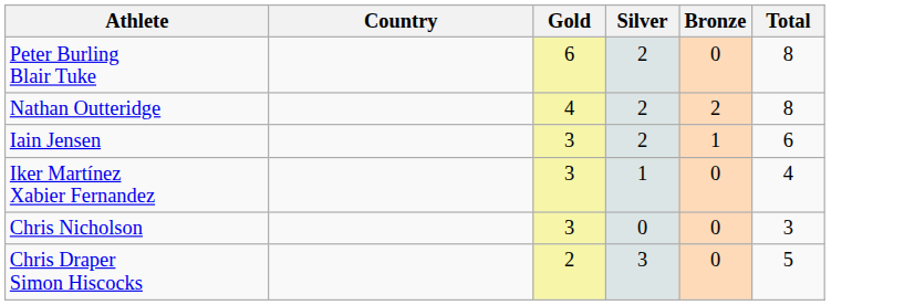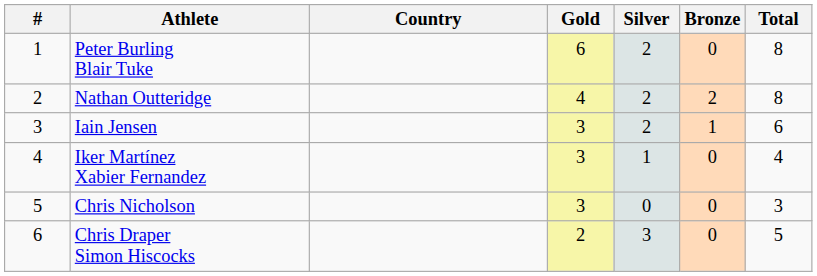 <table class="wikitable">
 <tr>
+<th width=50>#</th>
 <th width=200>Athlete</th>
 <th width=200>Country</th>
 <th width=50>Gold</th>
 <th width=50>Silver</th>
 <th width=50>Bronze</th>
 <th width=50>Total</th>
 </tr>
 <tr style="text-align:center; vertical-align:top;">
+<td>1</td>
 <td style="text-align:left;"><a href='#'>Peter Burling</a><br><a href='#'>Blair Tuke</a></td>
 <td style="text-align:left;"></td>
 <td style="background:#F7F6A8;">6</td>
 <td style="background:#DCE5E5;">2</td>
 <td style="background:#FFDAB9;">0</td>
 <td>8</td>
 </tr>
 <tr style="text-align:center; vertical-align:top;">
+<td>2</td>
 <td style="text-align:left;"><a href='#'>Nathan Outteridge</a></td>
 <td style="text-align:left;"></td>
 <td style="background:#F7F6A8;">4</td>
 <td style="background:#DCE5E5;">2</td>
 <td style="background:#FFDAB9;">2</td>
 <td>8</td>
 </tr>
 <tr style="text-align:center; vertical-align:top;">
+<td>3</td>
 <td style="text-align:left;"><a href='#'>Iain Jensen</a></td>
 <td style="text-align:left;"></td>
 <td style="background:#F7F6A8;">3</td>
 <td style="background:#DCE5E5;">2</td>
 <td style="background:#FFDAB9;">1</td>
 <td>6</td>
 </tr>
 <tr style="text-align:center; vertical-align:top;">
+<td>4</td>
 <td style="text-align:left;"><a href='#'>Iker Martínez</a><br><a href='#'>Xabier Fernandez</a></td>
 <td style="text-align:left;"></td>
 <td style="background:#F7F6A8;">3</td>
 <td style="background:#DCE5E5;">1</td>
 <td style="background:#FFDAB9;">0</td>
 <td>4</td>
 </tr>
 <tr style="text-align:center; vertical-align:top;">
+<td>5</td>
 <td style="text-align:left;"><a href='#'>Chris Nicholson</a></td>
 <td style="text-align:left;"></td>
 <td style="background:#F7F6A8;">3</td>
 <td style="background:#DCE5E5;">0</td>
 <td style="background:#FFDAB9;">0</td>
 <td>3</td>
 </tr>
 <tr style="text-align:center; vertical-align:top;">
+<td>6</td>
 <td style="text-align:left;"><a href='#'>Chris Draper</a><br><a href='#'>Simon Hiscocks</a></td>
 <td style="text-align:left;"></td>
 <td style="background:#F7F6A8;">2</td>
 <td style="background:#DCE5E5;">3</td>
 <td style="background:#FFDAB9;">0</td>
 <td>5</td>
 </tr>
 </table>
